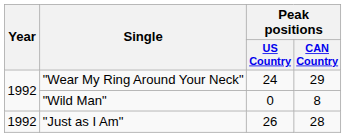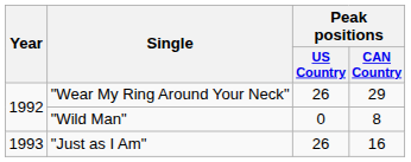 <table class="wikitable" style="text-align:center;">
 <tr>
 <th rowspan="2">Year</th>
 <th rowspan="2">Single</th>
 <th colspan="2">Peak positions</th>
 </tr>
 <tr style="font-size:smaller;">
 <th width="50"><a href='#'>US Country</a></th>
 <th width="50"><a href='#'>CAN Country</a></th>
 </tr>
 <tr>
 <td rowspan="2">1992</td>
 <td align="left">"Wear My Ring Around Your Neck"</td>
-<td>24</td>
+<td>26</td>
 <td>29</td>
 </tr>
 <tr>
 <td align="left">"Wild Man"</td>
 <td>0</td>
 <td>8</td>
 </tr>
 <tr>
-<td>1992</td>
+<td>1993</td>
 <td align="left">"Just as I Am"</td>
 <td>26</td>
-<td>28</td>
+<td>16</td>
 </tr>
 </table>
